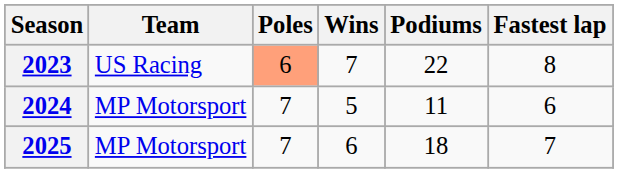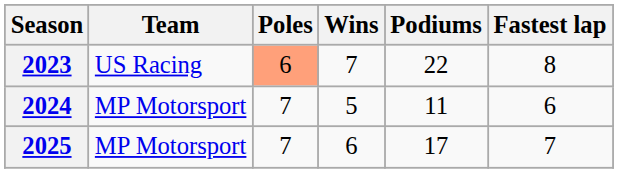 <table class="wikitable" style="font-size:85%; text-align:center;">
 <tr>
 <th>Season</th>
 <th>Team</th>
 <th>Poles</th>
 <th>Wins</th>
 <th>Podiums</th>
 <th>Fastest lap</th>
 </tr>
 <tr>
 <th><a href='#'>2023</a></th>
 <td align=left> <a href='#'>US Racing</a></td>
 <td style="background: lightsalmon;">6</td>
 <td>7</td>
 <td>22</td>
 <td>8</td>
 </tr>
 <tr>
 <th><a href='#'>2024</a></th>
 <td align="left"> <a href='#'>MP Motorsport</a></td>
 <td>7</td>
 <td>5</td>
 <td>11</td>
 <td>6</td>
 </tr>
 <tr>
 <th><a href='#'>2025</a></th>
 <td align="left"> <a href='#'>MP Motorsport</a></td>
 <td>7</td>
 <td>6</td>
-<td>18</td>
+<td>17</td>
 <td>7</td>
 </tr>
 </table>
